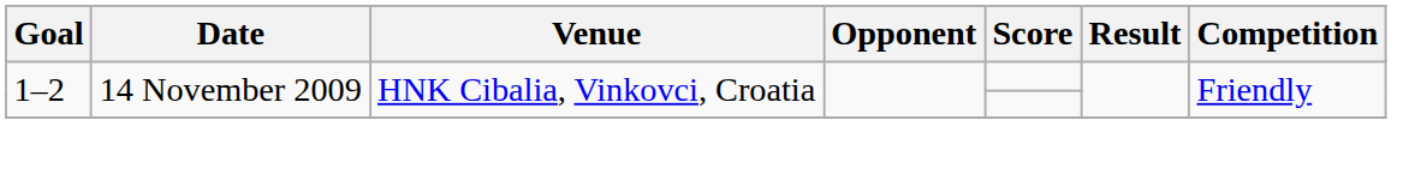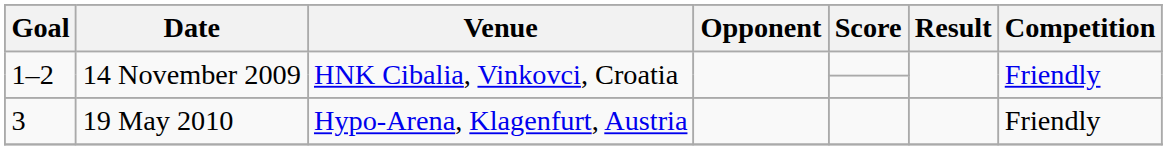 <table class="wikitable" style="font-size: 95%;">
 <tr>
 <th>Goal</th>
 <th>Date</th>
 <th>Venue</th>
 <th>Opponent</th>
 <th>Score</th>
 <th>Result</th>
 <th>Competition</th>
 </tr>
 <tr>
 <td rowspan="2">1–2</td>
 <td rowspan="2">14 November 2009</td>
 <td rowspan="2"><a href='#'>HNK Cibalia</a>, <a href='#'>Vinkovci</a>, Croatia</td>
 <td rowspan="2"></td>
 <td></td>
 <td rowspan="2"></td>
 <td rowspan="2"><a href='#'>Friendly</a></td>
 </tr>
 <tr>
 <td></td>
 </tr>
 <tr>
+<td>3</td>
+<td>19 May 2010</td>
+<td><a href='#'>Hypo-Arena</a>, <a href='#'>Klagenfurt</a>, <a href='#'>Austria</a></td>
+<td></td>
+<td></td>
+<td></td>
+<td>Friendly</td>
+</tr>
+<tr>
 </tr>
 </table>
